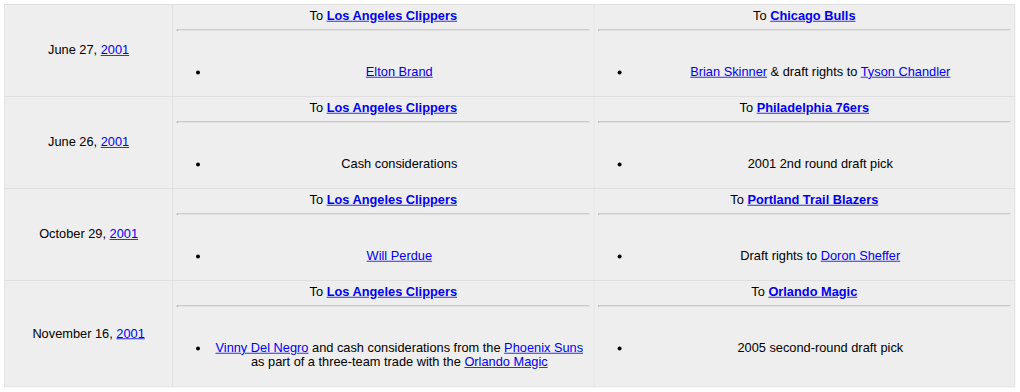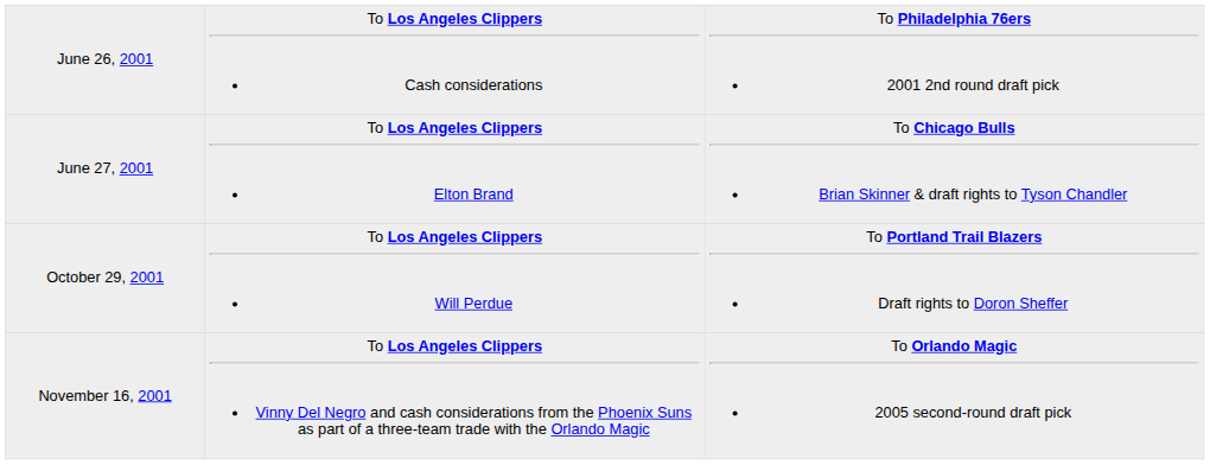 <table border=1 style="border-collapse:collapse; text-align: center; width: 100%" bordercolor="#DFDFDF"  cellpadding="5">
+<tr>
+</tr>
+<tr bgcolor="eeeeee">
+<td style="width:12%">June 26, <a href='#'>2001</a></td>
+<td style="width:30%" valign="top">To <strong><a href='#'>Los Angeles Clippers</a></strong><hr><br><ul><li>Cash considerations</li></ul></td>
+<td style="width:30%" valign="top">To <strong><a href='#'>Philadelphia 76ers</a></strong><hr><br><ul><li>2001 2nd round draft pick</li></ul></td>
+</tr>
 <tr>
 </tr>
 <tr bgcolor="eeeeee">
 <td style="width:12%">June 27, <a href='#'>2001</a></td>
 <td style="width:30%" valign="top">To <strong><a href='#'>Los Angeles Clippers</a></strong><hr><br><ul><li><a href='#'>Elton Brand</a></li></ul></td>
 <td style="width:30%" valign="top">To <strong><a href='#'>Chicago Bulls</a></strong><hr><br><ul><li><a href='#'>Brian Skinner</a> & draft rights to <a href='#'>Tyson Chandler</a></li></ul></td>
-</tr>
-<tr>
-</tr>
-<tr bgcolor="eeeeee">
-<td style="width:12%">June 26, <a href='#'>2001</a></td>
-<td style="width:30%" valign="top">To <strong><a href='#'>Los Angeles Clippers</a></strong><hr><br><ul><li>Cash considerations</li></ul></td>
-<td style="width:30%" valign="top">To <strong><a href='#'>Philadelphia 76ers</a></strong><hr><br><ul><li>2001 2nd round draft pick</li></ul></td>
 </tr>
 <tr>
 </tr>
 <tr bgcolor="eeeeee">
 <td style="width:12%">October 29, <a href='#'>2001</a></td>
 <td style="width:30%" valign="top">To <strong><a href='#'>Los Angeles Clippers</a></strong><hr><br><ul><li><a href='#'>Will Perdue</a></li></ul></td>
 <td style="width:30%" valign="top">To <strong><a href='#'>Portland Trail Blazers</a></strong><hr><br><ul><li>Draft rights to <a href='#'>Doron Sheffer</a></li></ul></td>
 </tr>
 <tr>
 </tr>
 <tr bgcolor="eeeeee">
 <td style="width:12%">November 16, <a href='#'>2001</a></td>
 <td style="width:30%" valign="top">To <strong><a href='#'>Los Angeles Clippers</a></strong><hr><br><ul><li><a href='#'>Vinny Del Negro</a> and cash considerations from the <a href='#'>Phoenix Suns</a> as part of a three-team trade with the <a href='#'>Orlando Magic</a></li></ul></td>
 <td style="width:30%" valign="top">To <strong><a href='#'>Orlando Magic</a></strong><hr><br><ul><li>2005 second-round draft pick</li></ul></td>
 </tr>
 </table>
